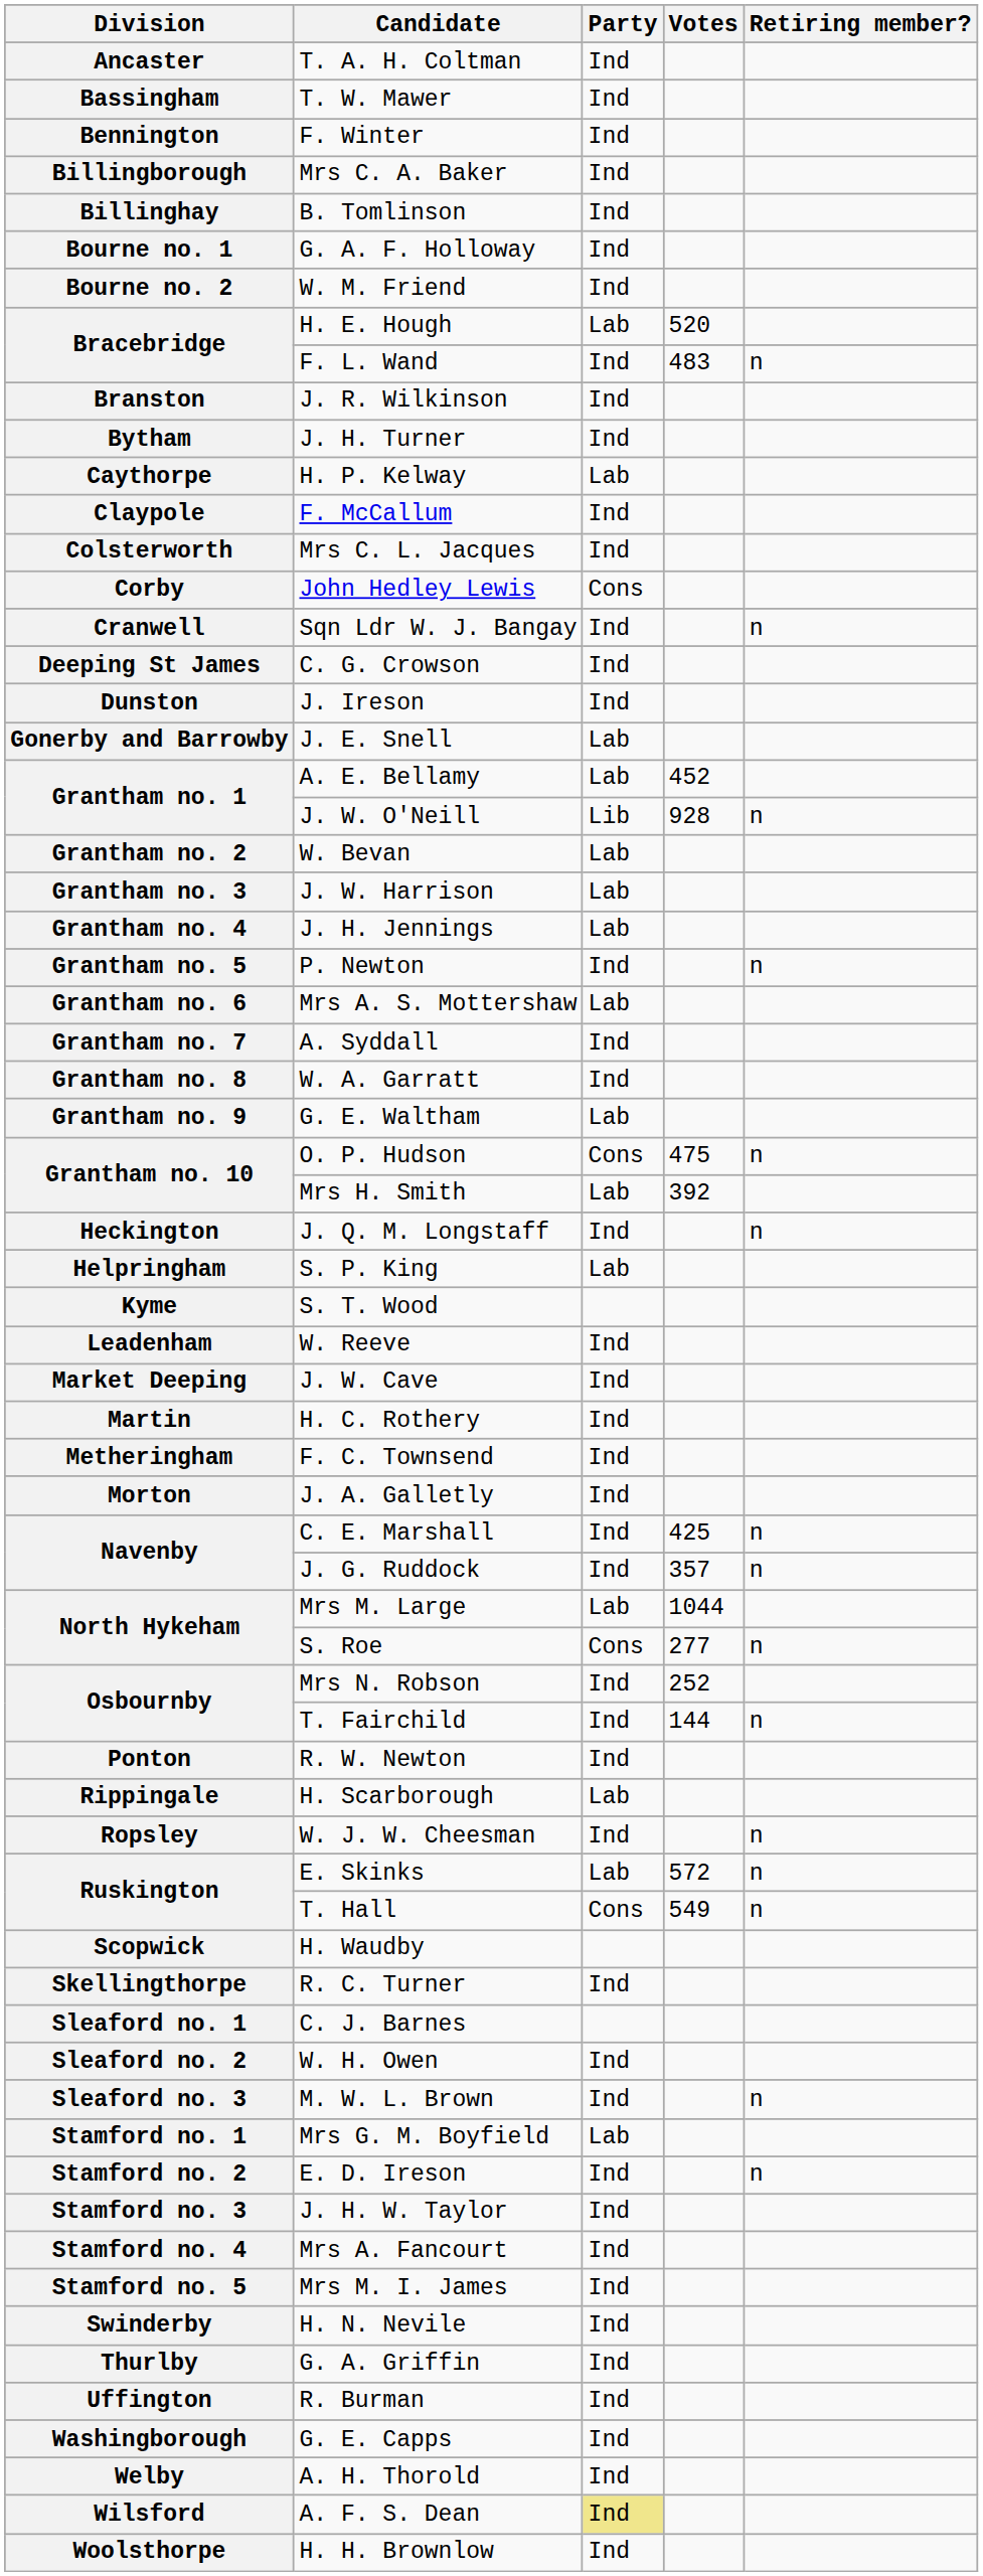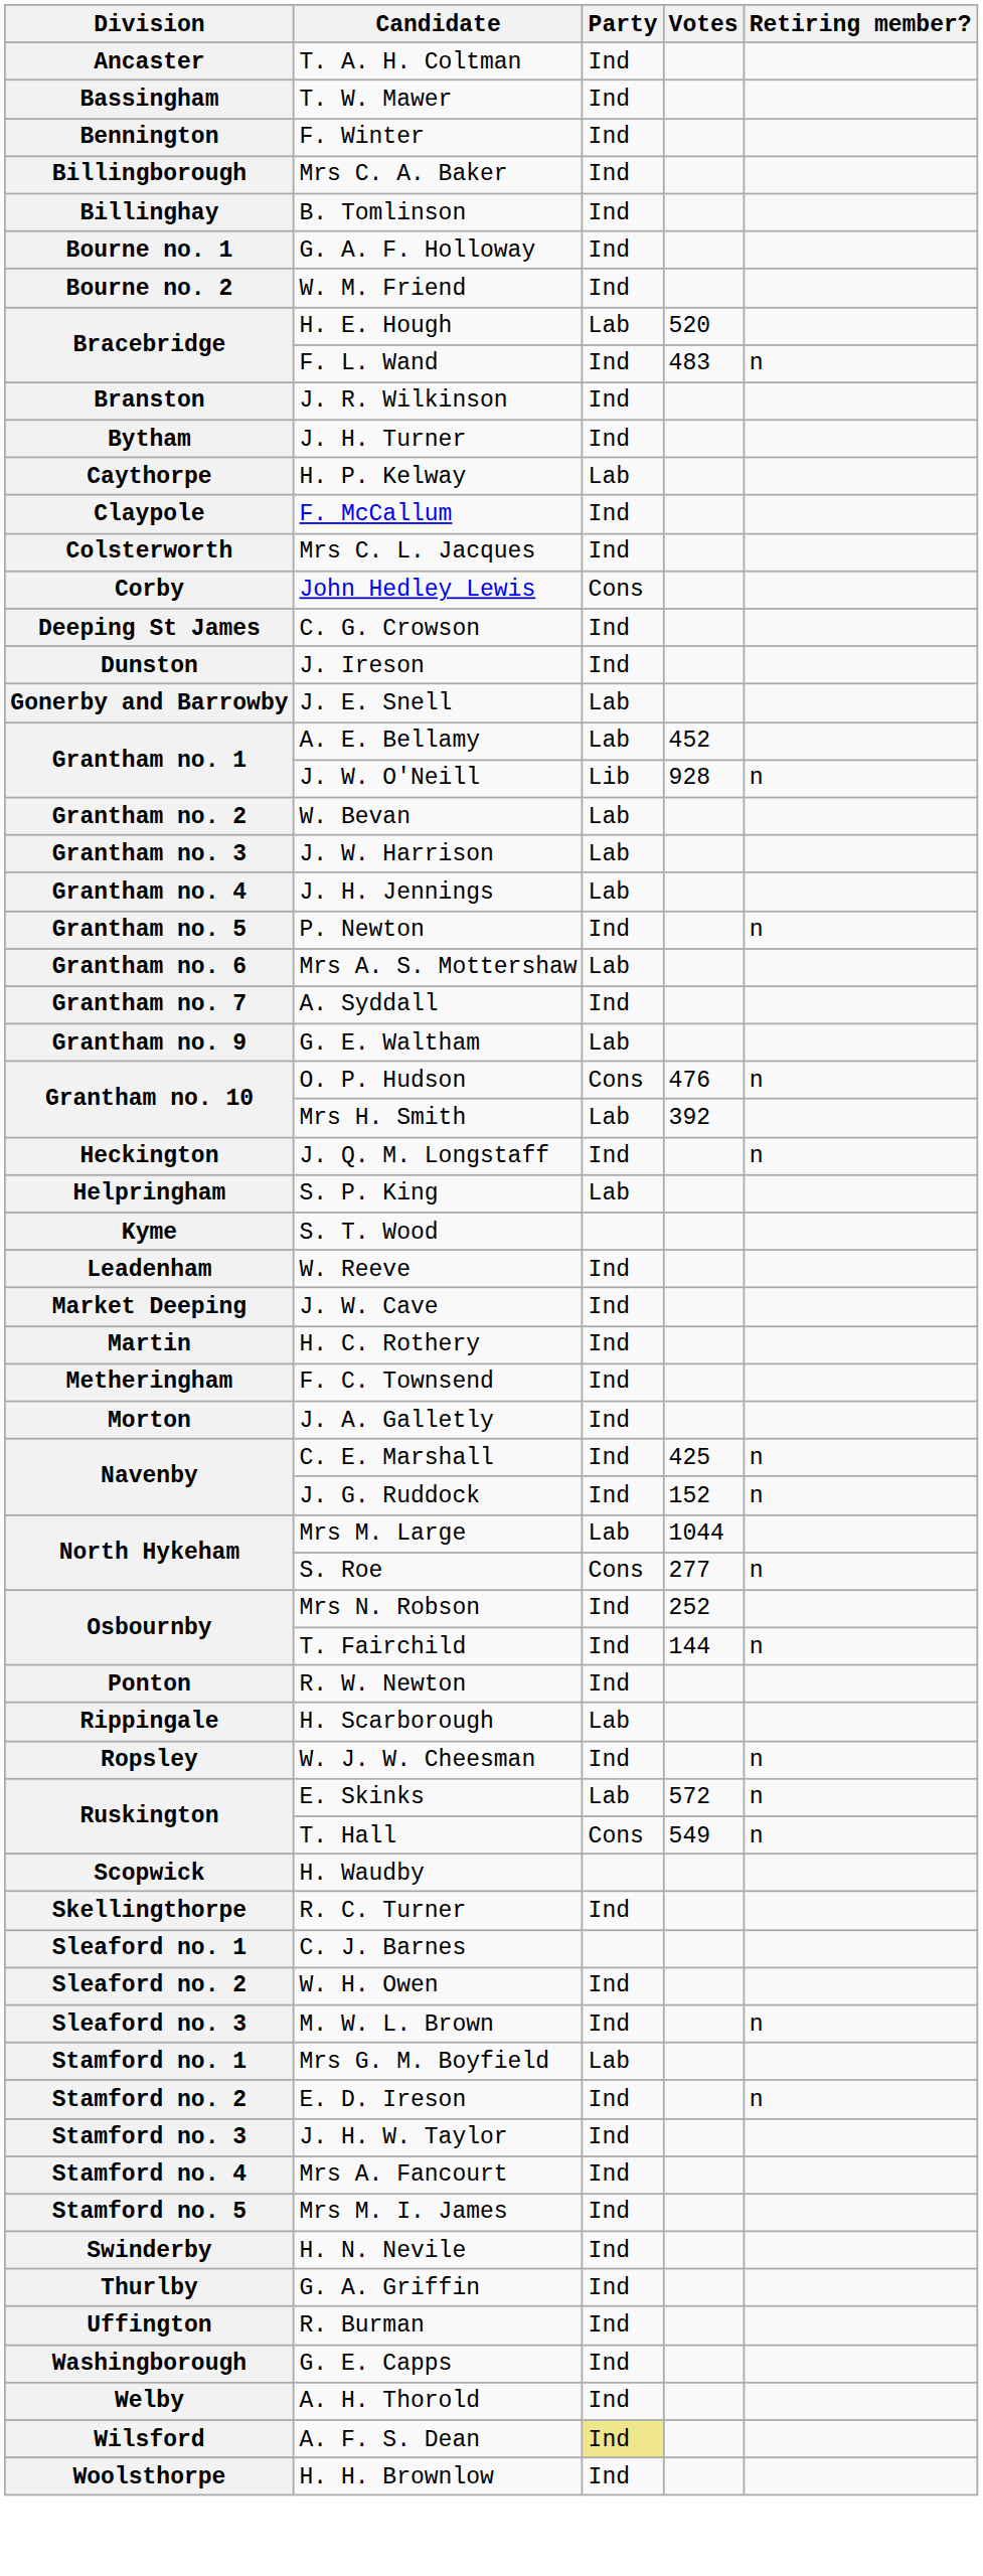 <table class="wikitable">
 <tr>
 <th>Division</th>
 <th>Candidate</th>
 <th>Party</th>
 <th>Votes</th>
 <th>Retiring member?</th>
 </tr>
 <tr>
 <th>Ancaster</th>
 <td>T. A. H. Coltman</td>
 <td>Ind</td>
 <td></td>
 <td></td>
 </tr>
 <tr>
 <th>Bassingham</th>
 <td>T. W. Mawer</td>
 <td>Ind</td>
 <td></td>
 <td></td>
 </tr>
 <tr>
 <th>Bennington</th>
 <td>F. Winter</td>
 <td>Ind</td>
 <td></td>
 <td></td>
 </tr>
 <tr>
 <th>Billingborough</th>
 <td>Mrs C. A. Baker</td>
 <td>Ind</td>
 <td></td>
 <td></td>
 </tr>
 <tr>
 <th>Billinghay</th>
 <td>B. Tomlinson</td>
 <td>Ind</td>
 <td></td>
 <td></td>
 </tr>
 <tr>
 <th>Bourne no. 1</th>
 <td>G. A. F. Holloway</td>
 <td>Ind</td>
 <td></td>
 <td></td>
 </tr>
 <tr>
 <th>Bourne no. 2</th>
 <td>W. M. Friend</td>
 <td>Ind</td>
 <td></td>
 <td></td>
 </tr>
 <tr>
 <th rowspan="2">Bracebridge</th>
 <td>H. E. Hough</td>
 <td>Lab</td>
 <td>520</td>
 <td></td>
 </tr>
 <tr>
 <td>F. L. Wand</td>
 <td>Ind</td>
 <td>483</td>
 <td>n</td>
 </tr>
 <tr>
 <th>Branston</th>
 <td>J. R. Wilkinson</td>
 <td>Ind</td>
 <td></td>
 <td></td>
 </tr>
 <tr>
 <th>Bytham</th>
 <td>J. H. Turner</td>
 <td>Ind</td>
 <td></td>
 <td></td>
 </tr>
 <tr>
 <th>Caythorpe</th>
 <td>H. P. Kelway</td>
 <td>Lab</td>
 <td></td>
 <td></td>
 </tr>
 <tr>
 <th>Claypole</th>
 <td><a href='#'>F. McCallum</a></td>
 <td>Ind</td>
 <td></td>
 <td></td>
 </tr>
 <tr>
 <th>Colsterworth</th>
 <td>Mrs C. L. Jacques</td>
 <td>Ind</td>
 <td></td>
 <td></td>
 </tr>
 <tr>
 <th>Corby</th>
 <td><a href='#'>John Hedley Lewis</a></td>
 <td>Cons</td>
 <td></td>
 <td></td>
 </tr>
 <tr>
-<th>Cranwell</th>
-<td>Sqn Ldr W. J. Bangay</td>
-<td>Ind</td>
-<td></td>
-<td>n</td>
-</tr>
-<tr>
 <th>Deeping St James</th>
 <td>C. G. Crowson</td>
 <td>Ind</td>
 <td></td>
 <td></td>
 </tr>
 <tr>
 <th>Dunston</th>
 <td>J. Ireson</td>
 <td>Ind</td>
 <td></td>
 <td></td>
 </tr>
 <tr>
 <th>Gonerby and Barrowby</th>
 <td>J. E. Snell</td>
 <td>Lab</td>
 <td></td>
 <td></td>
 </tr>
 <tr>
 <th rowspan="2">Grantham no. 1</th>
 <td>A. E. Bellamy</td>
 <td>Lab</td>
 <td>452</td>
 <td></td>
 </tr>
 <tr>
 <td>J. W. O'Neill</td>
 <td>Lib</td>
 <td>928</td>
 <td>n</td>
 </tr>
 <tr>
 <th>Grantham no. 2</th>
 <td>W. Bevan</td>
 <td>Lab</td>
 <td></td>
 <td></td>
 </tr>
 <tr>
 <th>Grantham no. 3</th>
 <td>J. W. Harrison</td>
 <td>Lab</td>
 <td></td>
 <td></td>
 </tr>
 <tr>
 <th>Grantham no. 4</th>
 <td>J. H. Jennings</td>
 <td>Lab</td>
 <td></td>
 <td></td>
 </tr>
 <tr>
 <th>Grantham no. 5</th>
 <td>P. Newton</td>
 <td>Ind</td>
 <td></td>
 <td>n</td>
 </tr>
 <tr>
 <th>Grantham no. 6</th>
 <td>Mrs A. S. Mottershaw</td>
 <td>Lab</td>
 <td></td>
 <td></td>
 </tr>
 <tr>
 <th>Grantham no. 7</th>
 <td>A. Syddall</td>
 <td>Ind</td>
 <td></td>
 <td></td>
 </tr>
 <tr>
-<th>Grantham no. 8</th>
-<td>W. A. Garratt</td>
-<td>Ind</td>
-<td></td>
-<td></td>
-</tr>
-<tr>
 <th>Grantham no. 9</th>
 <td>G. E. Waltham</td>
 <td>Lab</td>
 <td></td>
 <td></td>
 </tr>
 <tr>
 <th rowspan="2">Grantham no. 10</th>
 <td>O. P. Hudson</td>
 <td>Cons</td>
-<td>475</td>
+<td>476</td>
 <td>n</td>
 </tr>
 <tr>
 <td>Mrs H. Smith</td>
 <td>Lab</td>
 <td>392</td>
 <td></td>
 </tr>
 <tr>
 <th>Heckington</th>
 <td>J. Q. M. Longstaff</td>
 <td>Ind</td>
 <td></td>
 <td>n</td>
 </tr>
 <tr>
 <th>Helpringham</th>
 <td>S. P. King</td>
 <td>Lab</td>
 <td></td>
 <td></td>
 </tr>
 <tr>
 <th>Kyme</th>
 <td>S. T. Wood</td>
 <td></td>
 <td></td>
 <td></td>
 </tr>
 <tr>
 <th>Leadenham</th>
 <td>W. Reeve</td>
 <td>Ind</td>
 <td></td>
 <td></td>
 </tr>
 <tr>
 <th>Market Deeping</th>
 <td>J. W. Cave</td>
 <td>Ind</td>
 <td></td>
 <td></td>
 </tr>
 <tr>
 <th>Martin</th>
 <td>H. C. Rothery</td>
 <td>Ind</td>
 <td></td>
 <td></td>
 </tr>
 <tr>
 <th>Metheringham</th>
 <td>F. C. Townsend</td>
 <td>Ind</td>
 <td></td>
 <td></td>
 </tr>
 <tr>
 <th>Morton</th>
 <td>J. A. Galletly</td>
 <td>Ind</td>
 <td></td>
 <td></td>
 </tr>
 <tr>
 <th rowspan="2">Navenby</th>
 <td>C. E. Marshall</td>
 <td>Ind</td>
 <td>425</td>
 <td>n</td>
 </tr>
 <tr>
 <td>J. G. Ruddock</td>
 <td>Ind</td>
-<td>357</td>
+<td>152</td>
 <td>n</td>
 </tr>
 <tr>
 <th rowspan="2">North Hykeham</th>
 <td>Mrs M. Large</td>
 <td>Lab</td>
 <td>1044</td>
 <td></td>
 </tr>
 <tr>
 <td>S. Roe</td>
 <td>Cons</td>
 <td>277</td>
 <td>n</td>
 </tr>
 <tr>
 <th rowspan="2">Osbournby</th>
 <td>Mrs N. Robson</td>
 <td>Ind</td>
 <td>252</td>
 <td></td>
 </tr>
 <tr>
 <td>T. Fairchild</td>
 <td>Ind</td>
 <td>144</td>
 <td>n</td>
 </tr>
 <tr>
 <th>Ponton</th>
 <td>R. W. Newton</td>
 <td>Ind</td>
 <td></td>
 <td></td>
 </tr>
 <tr>
 <th>Rippingale</th>
 <td>H. Scarborough</td>
 <td>Lab</td>
 <td></td>
 <td></td>
 </tr>
 <tr>
 <th>Ropsley</th>
 <td>W. J. W. Cheesman</td>
 <td>Ind</td>
 <td></td>
 <td>n</td>
 </tr>
 <tr>
 <th rowspan="2">Ruskington</th>
 <td>E. Skinks</td>
 <td>Lab</td>
 <td>572</td>
 <td>n</td>
 </tr>
 <tr>
 <td>T. Hall</td>
 <td>Cons</td>
 <td>549</td>
 <td>n</td>
 </tr>
 <tr>
 <th>Scopwick</th>
 <td>H. Waudby</td>
 <td></td>
 <td></td>
 <td></td>
 </tr>
 <tr>
 <th>Skellingthorpe</th>
 <td>R. C. Turner</td>
 <td>Ind</td>
 <td></td>
 <td></td>
 </tr>
 <tr>
 <th>Sleaford no. 1</th>
 <td>C. J. Barnes</td>
 <td></td>
 <td></td>
 <td></td>
 </tr>
 <tr>
 <th>Sleaford no. 2</th>
 <td>W. H. Owen</td>
 <td>Ind</td>
 <td></td>
 <td></td>
 </tr>
 <tr>
 <th>Sleaford no. 3</th>
 <td>M. W. L. Brown</td>
 <td>Ind</td>
 <td></td>
 <td>n</td>
 </tr>
 <tr>
 <th>Stamford no. 1</th>
 <td>Mrs G. M. Boyfield</td>
 <td>Lab</td>
 <td></td>
 <td></td>
 </tr>
 <tr>
 <th>Stamford no. 2</th>
 <td>E. D. Ireson</td>
 <td>Ind</td>
 <td></td>
 <td>n</td>
 </tr>
 <tr>
 <th>Stamford no. 3</th>
 <td>J. H. W. Taylor</td>
 <td>Ind</td>
 <td></td>
 <td></td>
 </tr>
 <tr>
 <th>Stamford no. 4</th>
 <td>Mrs A. Fancourt</td>
 <td>Ind</td>
 <td></td>
 <td></td>
 </tr>
 <tr>
 <th>Stamford no. 5</th>
 <td>Mrs M. I. James</td>
 <td>Ind</td>
 <td></td>
 <td></td>
 </tr>
 <tr>
 <th>Swinderby</th>
 <td>H. N. Nevile</td>
 <td>Ind</td>
 <td></td>
 <td></td>
 </tr>
 <tr>
 <th>Thurlby</th>
 <td>G. A. Griffin</td>
 <td>Ind</td>
 <td></td>
 <td></td>
 </tr>
 <tr>
 <th>Uffington</th>
 <td>R. Burman</td>
 <td>Ind</td>
 <td></td>
 <td></td>
 </tr>
 <tr>
 <th>Washingborough</th>
 <td>G. E. Capps</td>
 <td>Ind</td>
 <td></td>
 <td></td>
 </tr>
 <tr>
 <th>Welby</th>
 <td>A. H. Thorold</td>
 <td>Ind</td>
 <td></td>
 <td></td>
 </tr>
 <tr>
 <th>Wilsford</th>
 <td>A. F. S. Dean</td>
 <td style="background: khaki;">Ind</td>
 <td></td>
 <td></td>
 </tr>
 <tr>
 <th>Woolsthorpe</th>
 <td>H. H. Brownlow</td>
 <td>Ind</td>
 <td></td>
 <td></td>
 </tr>
 </table>
